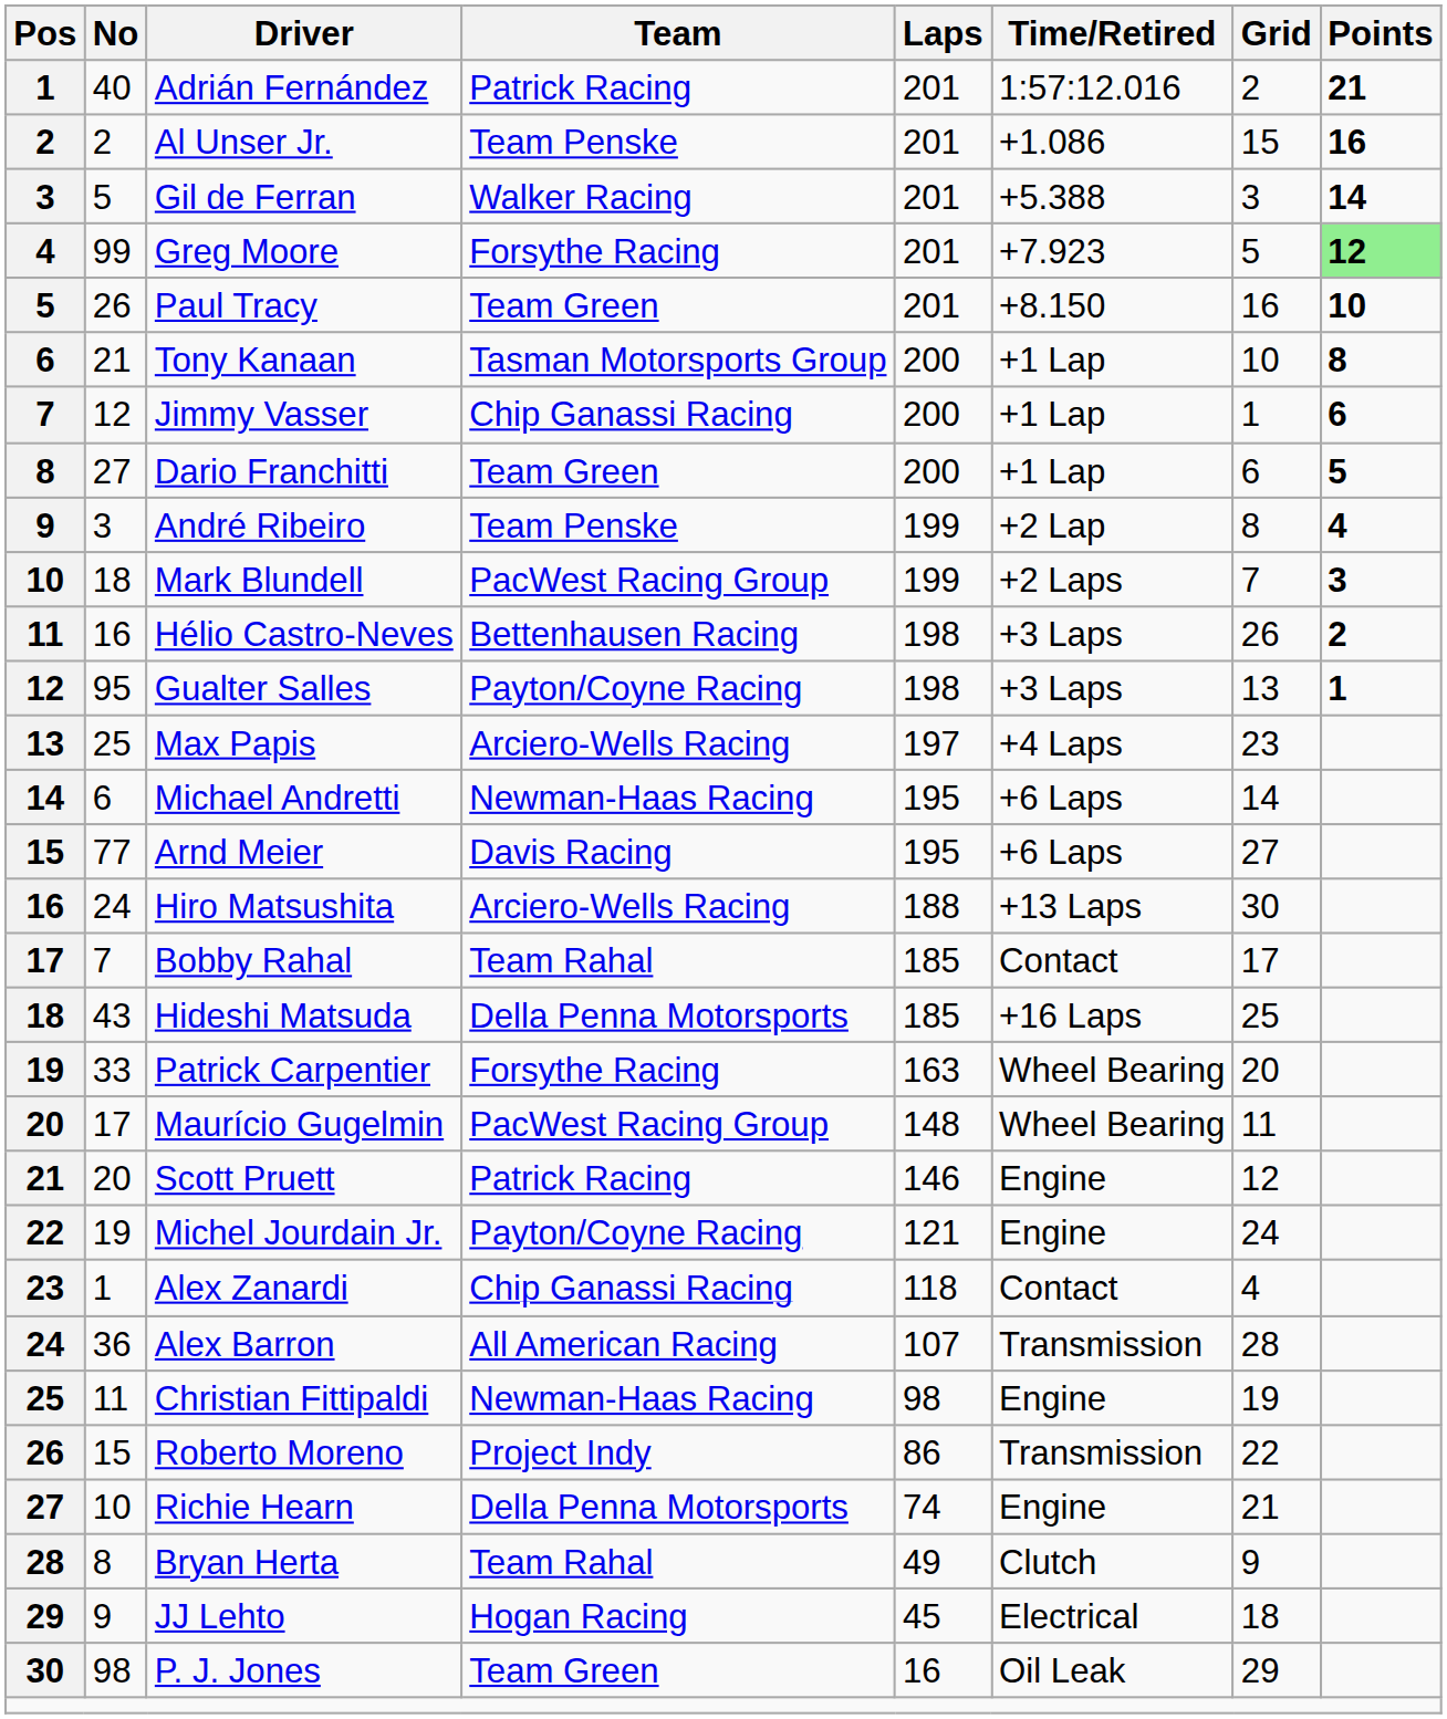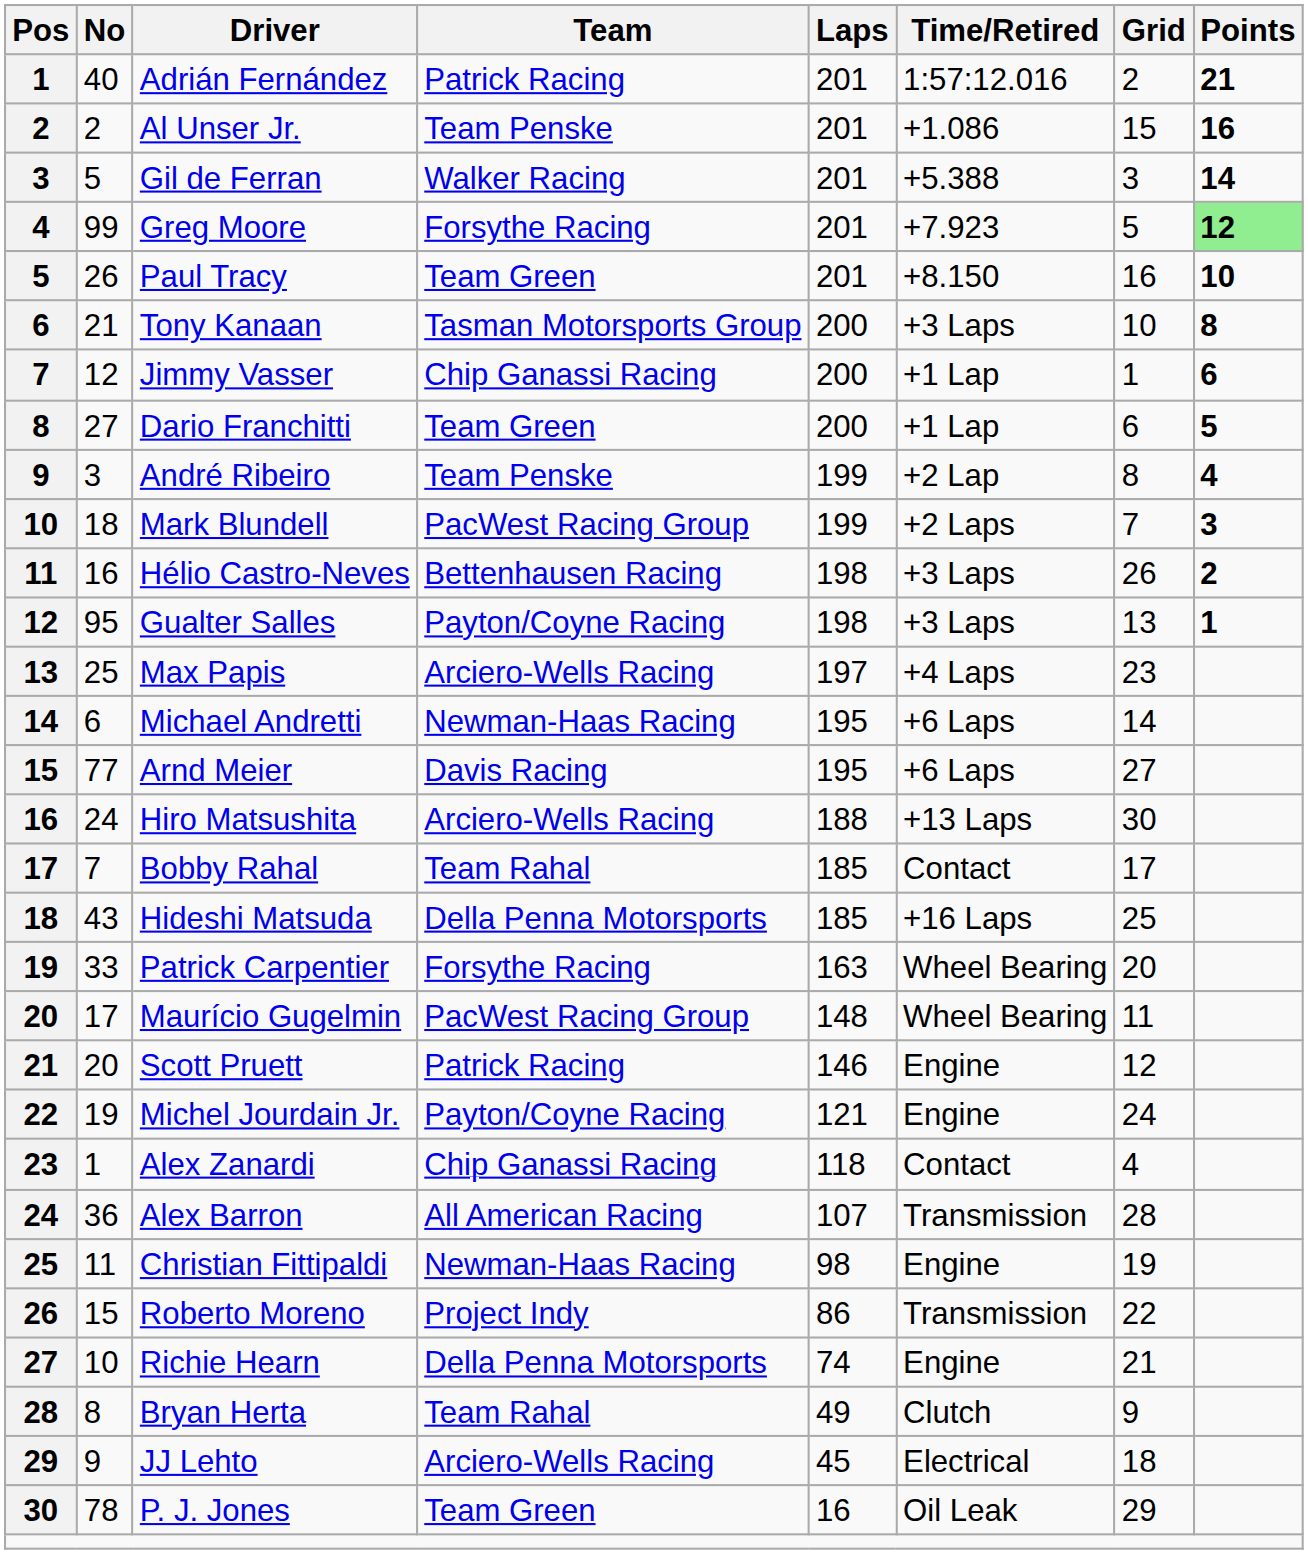 <table class="wikitable" style="font-size:95%;">
 <tr>
 <th>Pos</th>
 <th>No</th>
 <th>Driver</th>
 <th>Team</th>
 <th>Laps</th>
 <th>Time/Retired</th>
 <th>Grid</th>
 <th>Points</th>
 </tr>
 <tr>
 <th>1</th>
 <td>40</td>
 <td> <a href='#'>Adrián Fernández</a></td>
 <td><a href='#'>Patrick Racing</a></td>
 <td>201</td>
 <td>1:57:12.016</td>
 <td>2</td>
 <td><strong>21</strong></td>
 </tr>
 <tr>
 <th>2</th>
 <td>2</td>
 <td> <a href='#'>Al Unser Jr.</a></td>
 <td><a href='#'>Team Penske</a></td>
 <td>201</td>
 <td>+1.086</td>
 <td>15</td>
 <td><strong>16</strong></td>
 </tr>
 <tr>
 <th>3</th>
 <td>5</td>
 <td> <a href='#'>Gil de Ferran</a></td>
 <td><a href='#'>Walker Racing</a></td>
 <td>201</td>
 <td>+5.388</td>
 <td>3</td>
 <td><strong>14</strong></td>
 </tr>
 <tr>
 <th>4</th>
 <td>99</td>
 <td> <a href='#'>Greg Moore</a></td>
 <td><a href='#'>Forsythe Racing</a></td>
 <td>201</td>
 <td>+7.923</td>
 <td>5</td>
 <td style="background: lightgreen;"><strong>12</strong></td>
 </tr>
 <tr>
 <th>5</th>
 <td>26</td>
 <td> <a href='#'>Paul Tracy</a></td>
 <td><a href='#'>Team Green</a></td>
 <td>201</td>
 <td>+8.150</td>
 <td>16</td>
 <td><strong>10</strong></td>
 </tr>
 <tr>
 <th>6</th>
 <td>21</td>
 <td> <a href='#'>Tony Kanaan</a></td>
 <td><a href='#'>Tasman Motorsports Group</a></td>
 <td>200</td>
-<td>+1 Lap</td>
+<td>+3 Laps</td>
 <td>10</td>
 <td><strong>8</strong></td>
 </tr>
 <tr>
 <th>7</th>
 <td>12</td>
 <td> <a href='#'>Jimmy Vasser</a></td>
 <td><a href='#'>Chip Ganassi Racing</a></td>
 <td>200</td>
 <td>+1 Lap</td>
 <td>1</td>
 <td><strong>6</strong></td>
 </tr>
 <tr>
 <th>8</th>
 <td>27</td>
 <td> <a href='#'>Dario Franchitti</a></td>
 <td><a href='#'>Team Green</a></td>
 <td>200</td>
 <td>+1 Lap</td>
 <td>6</td>
 <td><strong>5</strong></td>
 </tr>
 <tr>
 <th>9</th>
 <td>3</td>
 <td> <a href='#'>André Ribeiro</a></td>
 <td><a href='#'>Team Penske</a></td>
 <td>199</td>
 <td>+2 Lap</td>
 <td>8</td>
 <td><strong>4</strong></td>
 </tr>
 <tr>
 <th>10</th>
 <td>18</td>
 <td> <a href='#'>Mark Blundell</a></td>
 <td><a href='#'>PacWest Racing Group</a></td>
 <td>199</td>
 <td>+2 Laps</td>
 <td>7</td>
 <td><strong>3</strong></td>
 </tr>
 <tr>
 <th>11</th>
 <td>16</td>
 <td> <a href='#'>Hélio Castro-Neves</a></td>
 <td><a href='#'>Bettenhausen Racing</a></td>
 <td>198</td>
 <td>+3 Laps</td>
 <td>26</td>
 <td><strong>2</strong></td>
 </tr>
 <tr>
 <th>12</th>
 <td>95</td>
 <td> <a href='#'>Gualter Salles</a></td>
 <td><a href='#'>Payton/Coyne Racing</a></td>
 <td>198</td>
 <td>+3 Laps</td>
 <td>13</td>
 <td><strong>1</strong></td>
 </tr>
 <tr>
 <th>13</th>
 <td>25</td>
 <td> <a href='#'>Max Papis</a></td>
 <td><a href='#'>Arciero-Wells Racing</a></td>
 <td>197</td>
 <td>+4 Laps</td>
 <td>23</td>
 <td></td>
 </tr>
 <tr>
 <th>14</th>
 <td>6</td>
 <td> <a href='#'>Michael Andretti</a></td>
 <td><a href='#'>Newman-Haas Racing</a></td>
 <td>195</td>
 <td>+6 Laps</td>
 <td>14</td>
 <td></td>
 </tr>
 <tr>
 <th>15</th>
 <td>77</td>
 <td> <a href='#'>Arnd Meier</a></td>
 <td><a href='#'>Davis Racing</a></td>
 <td>195</td>
 <td>+6 Laps</td>
 <td>27</td>
 <td></td>
 </tr>
 <tr>
 <th>16</th>
 <td>24</td>
 <td> <a href='#'>Hiro Matsushita</a></td>
 <td><a href='#'>Arciero-Wells Racing</a></td>
 <td>188</td>
 <td>+13 Laps</td>
 <td>30</td>
 <td></td>
 </tr>
 <tr>
 <th>17</th>
 <td>7</td>
 <td> <a href='#'>Bobby Rahal</a></td>
 <td><a href='#'>Team Rahal</a></td>
 <td>185</td>
 <td>Contact</td>
 <td>17</td>
 <td></td>
 </tr>
 <tr>
 <th>18</th>
 <td>43</td>
 <td> <a href='#'>Hideshi Matsuda</a></td>
 <td><a href='#'>Della Penna Motorsports</a></td>
 <td>185</td>
 <td>+16 Laps</td>
 <td>25</td>
 <td></td>
 </tr>
 <tr>
 <th>19</th>
 <td>33</td>
 <td> <a href='#'>Patrick Carpentier</a></td>
 <td><a href='#'>Forsythe Racing</a></td>
 <td>163</td>
 <td>Wheel Bearing</td>
 <td>20</td>
 <td></td>
 </tr>
 <tr>
 <th>20</th>
 <td>17</td>
 <td> <a href='#'>Maurício Gugelmin</a></td>
 <td><a href='#'>PacWest Racing Group</a></td>
 <td>148</td>
 <td>Wheel Bearing</td>
 <td>11</td>
 <td></td>
 </tr>
 <tr>
 <th>21</th>
 <td>20</td>
 <td> <a href='#'>Scott Pruett</a></td>
 <td><a href='#'>Patrick Racing</a></td>
 <td>146</td>
 <td>Engine</td>
 <td>12</td>
 <td></td>
 </tr>
 <tr>
 <th>22</th>
 <td>19</td>
 <td> <a href='#'>Michel Jourdain Jr.</a></td>
 <td><a href='#'>Payton/Coyne Racing</a></td>
 <td>121</td>
 <td>Engine</td>
 <td>24</td>
 <td></td>
 </tr>
 <tr>
 <th>23</th>
 <td>1</td>
 <td> <a href='#'>Alex Zanardi</a></td>
 <td><a href='#'>Chip Ganassi Racing</a></td>
 <td>118</td>
 <td>Contact</td>
 <td>4</td>
 <td></td>
 </tr>
 <tr>
 <th>24</th>
 <td>36</td>
 <td> <a href='#'>Alex Barron</a></td>
 <td><a href='#'>All American Racing</a></td>
 <td>107</td>
 <td>Transmission</td>
 <td>28</td>
 <td></td>
 </tr>
 <tr>
 <th>25</th>
 <td>11</td>
 <td> <a href='#'>Christian Fittipaldi</a></td>
 <td><a href='#'>Newman-Haas Racing</a></td>
 <td>98</td>
 <td>Engine</td>
 <td>19</td>
 <td></td>
 </tr>
 <tr>
 <th>26</th>
 <td>15</td>
 <td> <a href='#'>Roberto Moreno</a></td>
 <td><a href='#'>Project Indy</a></td>
 <td>86</td>
 <td>Transmission</td>
 <td>22</td>
 <td></td>
 </tr>
 <tr>
 <th>27</th>
 <td>10</td>
 <td> <a href='#'>Richie Hearn</a></td>
 <td><a href='#'>Della Penna Motorsports</a></td>
 <td>74</td>
 <td>Engine</td>
 <td>21</td>
 <td></td>
 </tr>
 <tr>
 <th>28</th>
 <td>8</td>
 <td> <a href='#'>Bryan Herta</a></td>
 <td><a href='#'>Team Rahal</a></td>
 <td>49</td>
 <td>Clutch</td>
 <td>9</td>
 <td></td>
 </tr>
 <tr>
 <th>29</th>
 <td>9</td>
 <td> <a href='#'>JJ Lehto</a></td>
-<td><a href='#'>Hogan Racing</a></td>
+<td><a href='#'>Arciero-Wells Racing</a></td>
 <td>45</td>
 <td>Electrical</td>
 <td>18</td>
 <td></td>
 </tr>
 <tr>
 <th>30</th>
-<td>98</td>
+<td>78</td>
 <td> <a href='#'>P.&nbsp;J. Jones</a></td>
 <td><a href='#'>Team Green</a></td>
 <td>16</td>
 <td>Oil Leak</td>
 <td>29</td>
 <td></td>
 </tr>
 <tr class="sortbottom">
 <td colspan="10"></td>
 </tr>
 </table>
